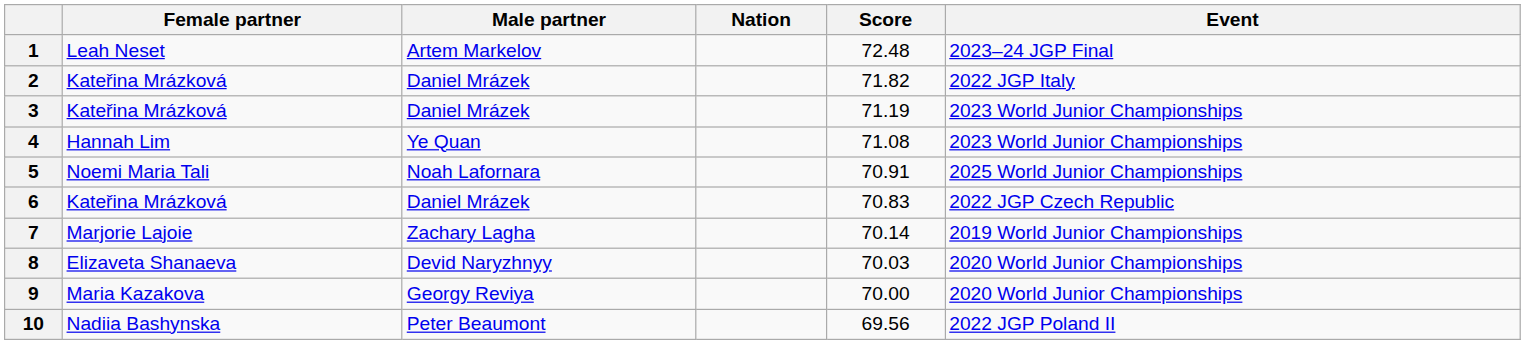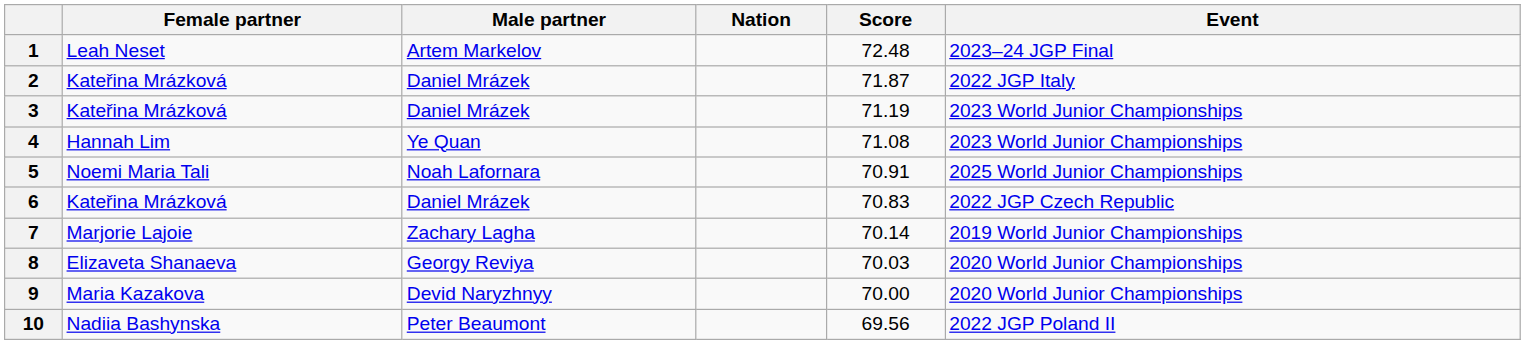 <table class="wikitable sortable" style="text-align:left; width:100%">
 <tr>
 <th scope="col"></th>
 <th scope="col">Female partner</th>
 <th scope="col">Male partner</th>
 <th scope="col">Nation</th>
 <th scope="col">Score</th>
 <th scope="col">Event</th>
 </tr>
 <tr>
 <th scope="row">1</th>
 <td><a href='#'>Leah Neset</a></td>
 <td><a href='#'>Artem Markelov</a></td>
 <td></td>
 <td style="text-align:center">72.48</td>
 <td><a href='#'>2023–24 JGP Final</a></td>
 </tr>
 <tr>
 <th scope="row">2</th>
 <td><a href='#'>Kateřina Mrázková</a></td>
 <td><a href='#'>Daniel Mrázek</a></td>
 <td></td>
-<td style="text-align:center;">71.82</td>
+<td style="text-align:center;">71.87</td>
 <td><a href='#'>2022 JGP Italy</a></td>
 </tr>
 <tr>
 <th scope="row">3</th>
 <td><a href='#'>Kateřina Mrázková</a></td>
 <td><a href='#'>Daniel Mrázek</a></td>
 <td></td>
 <td style="text-align:center;">71.19</td>
 <td><a href='#'>2023 World Junior Championships</a></td>
 </tr>
 <tr>
 <th scope="row">4</th>
 <td><a href='#'>Hannah Lim</a></td>
 <td><a href='#'>Ye Quan</a></td>
 <td></td>
 <td style="text-align:center;">71.08</td>
 <td><a href='#'>2023 World Junior Championships</a></td>
 </tr>
 <tr>
 <th scope="row">5</th>
 <td><a href='#'>Noemi Maria Tali</a></td>
 <td><a href='#'>Noah Lafornara</a></td>
 <td></td>
 <td style="text-align:center;">70.91</td>
 <td><a href='#'>2025 World Junior Championships</a></td>
 </tr>
 <tr>
 <th scope="row">6</th>
 <td><a href='#'>Kateřina Mrázková</a></td>
 <td><a href='#'>Daniel Mrázek</a></td>
 <td></td>
 <td style="text-align:center;">70.83</td>
 <td><a href='#'>2022 JGP Czech Republic</a></td>
 </tr>
 <tr>
 <th scope="row">7</th>
 <td><a href='#'>Marjorie Lajoie</a></td>
 <td><a href='#'>Zachary Lagha</a></td>
 <td></td>
 <td style="text-align:center;">70.14</td>
 <td><a href='#'>2019 World Junior Championships</a></td>
 </tr>
 <tr>
 <th scope="row">8</th>
 <td><a href='#'>Elizaveta Shanaeva</a></td>
-<td><a href='#'>Devid Naryzhnyy</a></td>
+<td><a href='#'>Georgy Reviya</a></td>
 <td></td>
 <td style="text-align:center;">70.03</td>
 <td><a href='#'>2020 World Junior Championships</a></td>
 </tr>
 <tr>
 <th scope="row">9</th>
 <td><a href='#'>Maria Kazakova</a></td>
-<td><a href='#'>Georgy Reviya</a></td>
+<td><a href='#'>Devid Naryzhnyy</a></td>
 <td></td>
 <td style="text-align:center;">70.00</td>
 <td><a href='#'>2020 World Junior Championships</a></td>
 </tr>
 <tr>
 <th scope="row">10</th>
 <td><a href='#'>Nadiia Bashynska</a></td>
 <td><a href='#'>Peter Beaumont</a></td>
 <td></td>
 <td style="text-align:center;">69.56</td>
 <td><a href='#'>2022 JGP Poland II</a></td>
 </tr>
 </table>
